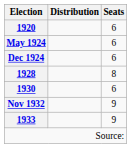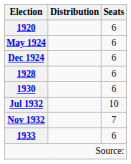 <table class=wikitable style="font-size:90%; text-align:center">
 <tr>
 <th>Election</th>
 <th>Distribution</th>
 <th>Seats</th>
 </tr>
 <tr>
 <th><a href='#'>1920</a></th>
 <td align=left>      </td>
 <td>6</td>
 </tr>
 <tr>
 <th><a href='#'>May 1924</a></th>
 <td align=left>     </td>
 <td>6</td>
 </tr>
 <tr>
 <th><a href='#'>Dec 1924</a></th>
 <td align=left>     </td>
 <td>6</td>
 </tr>
 <tr>
 <th><a href='#'>1928</a></th>
 <td align=left>       </td>
-<td>8</td>
+<td>6</td>
 </tr>
 <tr>
 <th><a href='#'>1930</a></th>
 <td align=left>     </td>
 <td>6</td>
 </tr>
 <tr>
+<th><a href='#'>Jul 1932</a></th>
+<td align=left>         </td>
+<td>10</td>
+</tr>
+<tr>
 <th><a href='#'>Nov 1932</a></th>
 <td align=left>        </td>
-<td>9</td>
+<td>7</td>
 </tr>
 <tr>
 <th><a href='#'>1933</a></th>
 <td align=left>        </td>
-<td>9</td>
+<td>6</td>
 </tr>
 <tr>
 <td colspan=3 align=right>Source: </td>
 </tr>
 </table>
